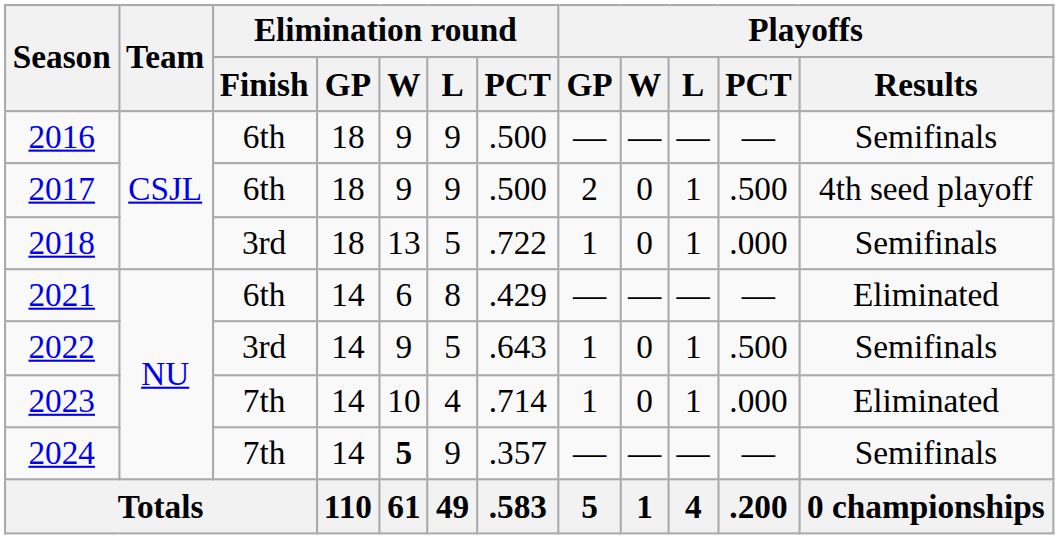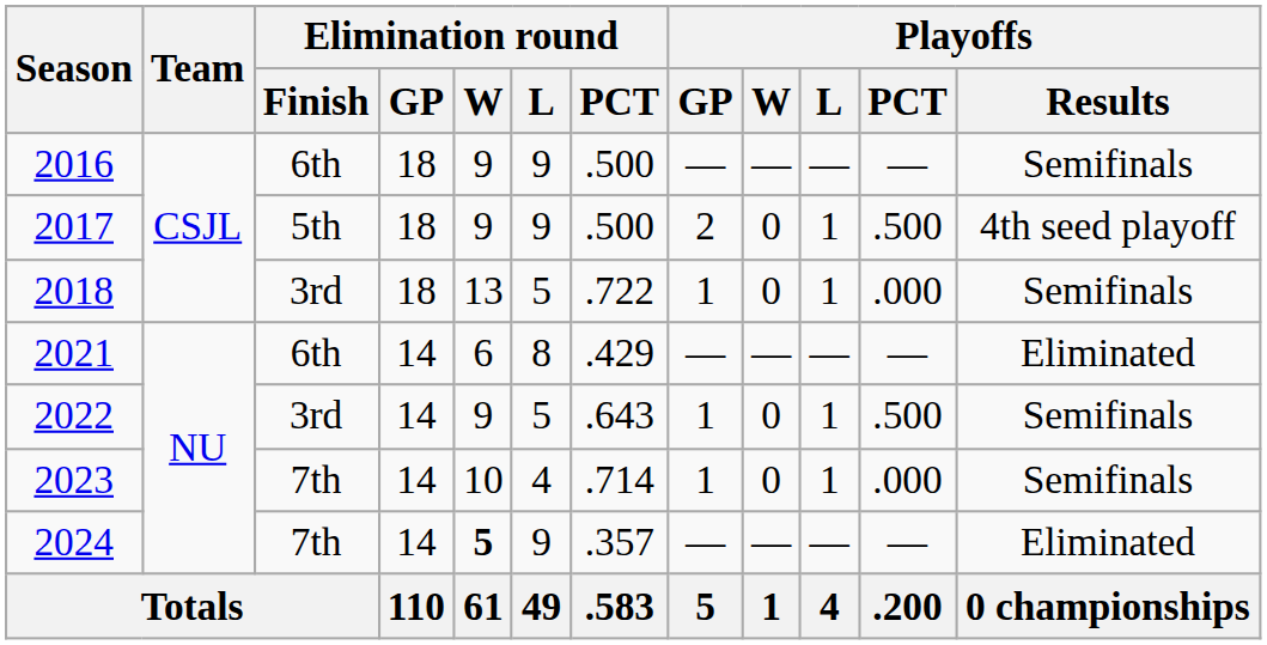 <table class=wikitable style="text-align:center">
 <tr>
 <th rowspan="2">Season</th>
 <th rowspan="2">Team</th>
 <th colspan="5">Elimination round</th>
 <th colspan="5">Playoffs</th>
 </tr>
 <tr>
 <th>Finish</th>
 <th>GP</th>
 <th>W</th>
 <th>L</th>
 <th>PCT</th>
 <th>GP</th>
 <th>W</th>
 <th>L</th>
 <th>PCT</th>
 <th>Results</th>
 </tr>
 <tr>
 <td><a href='#'>2016</a></td>
 <td rowspan="3"><a href='#'>CSJL</a></td>
 <td>6th</td>
 <td>18</td>
 <td>9</td>
 <td>9</td>
 <td>.500</td>
 <td>—</td>
 <td>—</td>
 <td>—</td>
 <td>—</td>
 <td>Semifinals</td>
 </tr>
 <tr>
 <td><a href='#'>2017</a></td>
-<td>6th</td>
+<td>5th</td>
 <td>18</td>
 <td>9</td>
 <td>9</td>
 <td>.500</td>
 <td>2</td>
 <td>0</td>
 <td>1</td>
 <td>.500</td>
 <td>4th seed playoff</td>
 </tr>
 <tr>
 <td><a href='#'>2018</a></td>
 <td>3rd</td>
 <td>18</td>
 <td>13</td>
 <td>5</td>
 <td>.722</td>
 <td>1</td>
 <td>0</td>
 <td>1</td>
 <td>.000</td>
 <td>Semifinals</td>
 </tr>
 <tr>
 <td><a href='#'>2021</a></td>
 <td rowspan="4"><a href='#'>NU</a></td>
 <td>6th</td>
 <td>14</td>
 <td>6</td>
 <td>8</td>
 <td>.429</td>
 <td>—</td>
 <td>—</td>
 <td>—</td>
 <td>—</td>
 <td>Eliminated</td>
 </tr>
 <tr>
 <td><a href='#'>2022</a></td>
 <td>3rd</td>
 <td>14</td>
 <td>9</td>
 <td>5</td>
 <td>.643</td>
 <td>1</td>
 <td>0</td>
 <td>1</td>
 <td>.500</td>
 <td>Semifinals</td>
 </tr>
 <tr>
 <td><a href='#'>2023</a></td>
 <td>7th</td>
 <td>14</td>
 <td>10</td>
 <td>4</td>
 <td>.714</td>
 <td>1</td>
 <td>0</td>
 <td>1</td>
 <td>.000</td>
-<td>Eliminated</td>
+<td>Semifinals</td>
 </tr>
 <tr>
 <td><a href='#'>2024</a></td>
 <td>7th</td>
 <td>14</td>
 <td><strong>5</strong></td>
 <td>9</td>
 <td>.357</td>
 <td>—</td>
 <td>—</td>
 <td>—</td>
 <td>—</td>
-<td>Semifinals</td>
+<td>Eliminated</td>
 </tr>
 <tr>
 <th colspan="3">Totals</th>
 <th>110</th>
 <th>61</th>
 <th>49</th>
 <th>.583</th>
 <th>5</th>
 <th>1</th>
 <th>4</th>
 <th>.200</th>
 <th>0 championships</th>
 </tr>
 </table>
